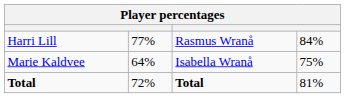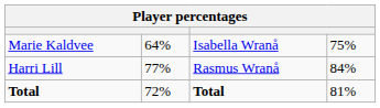 <table class="wikitable">
 <tr>
 <th colspan=4 width=400>Player percentages</th>
 </tr>
 <tr>
 <th colspan=2 width=200 style="white-space:nowrap;"></th>
 <th colspan=2 width=200 style="white-space:nowrap;"></th>
 </tr>
 <tr>
+<td><a href='#'>Marie Kaldvee</a></td>
+<td>64%</td>
+<td><a href='#'>Isabella Wranå</a></td>
+<td>75%</td>
+</tr>
+<tr>
 <td><a href='#'>Harri Lill</a></td>
 <td>77%</td>
 <td><a href='#'>Rasmus Wranå</a></td>
 <td>84%</td>
-</tr>
-<tr>
-<td><a href='#'>Marie Kaldvee</a></td>
-<td>64%</td>
-<td><a href='#'>Isabella Wranå</a></td>
-<td>75%</td>
 </tr>
 <tr>
 <td><strong>Total</strong></td>
 <td>72%</td>
 <td><strong>Total</strong></td>
 <td>81%</td>
 </tr>
 </table>
